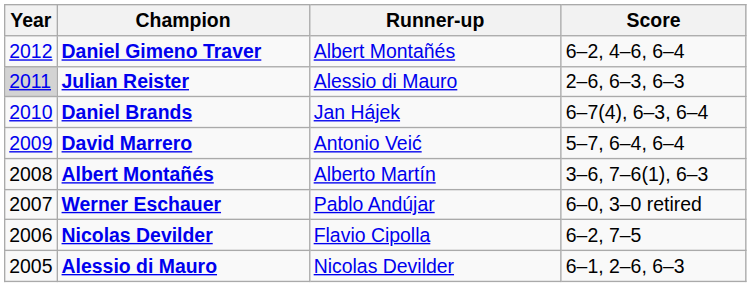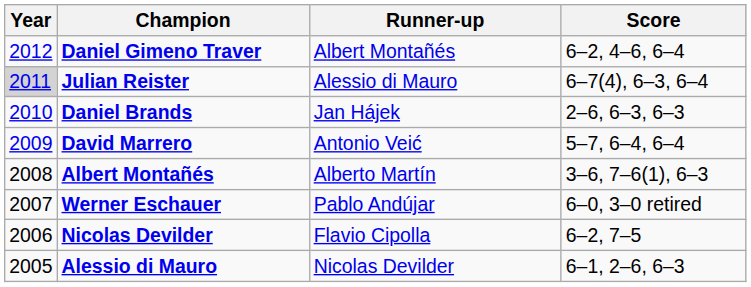 <table class="wikitable" style="font-size:90%">
 <tr>
 <th>Year</th>
 <th width="180">Champion</th>
 <th width="180">Runner-up</th>
 <th width="130">Score</th>
 </tr>
 <tr>
 <td><a href='#'>2012</a></td>
 <td> <strong><a href='#'>Daniel Gimeno Traver</a></strong></td>
 <td> <a href='#'>Albert Montañés</a></td>
 <td>6–2, 4–6, 6–4</td>
 </tr>
 <tr>
 <td style="background: lightgrey;"><a href='#'>2011</a></td>
 <td> <strong><a href='#'>Julian Reister</a></strong></td>
 <td> <a href='#'>Alessio di Mauro</a></td>
-<td>2–6, 6–3, 6–3</td>
+<td>6–7(4), 6–3, 6–4</td>
 </tr>
 <tr>
 <td><a href='#'>2010</a></td>
 <td> <strong><a href='#'>Daniel Brands</a></strong></td>
 <td> <a href='#'>Jan Hájek</a></td>
-<td>6–7(4), 6–3, 6–4</td>
+<td>2–6, 6–3, 6–3</td>
 </tr>
 <tr>
 <td><a href='#'>2009</a></td>
 <td> <strong><a href='#'>David Marrero</a></strong></td>
 <td> <a href='#'>Antonio Veić</a></td>
 <td>5–7, 6–4, 6–4</td>
 </tr>
 <tr>
 <td>2008</td>
 <td> <strong><a href='#'>Albert Montañés</a></strong></td>
 <td> <a href='#'>Alberto Martín</a></td>
 <td>3–6, 7–6(1), 6–3</td>
 </tr>
 <tr>
 <td>2007</td>
 <td> <strong><a href='#'>Werner Eschauer</a></strong></td>
 <td> <a href='#'>Pablo Andújar</a></td>
 <td>6–0, 3–0 retired</td>
 </tr>
 <tr>
 <td>2006</td>
 <td> <strong><a href='#'>Nicolas Devilder</a></strong></td>
 <td> <a href='#'>Flavio Cipolla</a></td>
 <td>6–2, 7–5</td>
 </tr>
 <tr>
 <td>2005</td>
 <td> <strong><a href='#'>Alessio di Mauro</a></strong></td>
 <td> <a href='#'>Nicolas Devilder</a></td>
 <td>6–1, 2–6, 6–3</td>
 </tr>
 </table>
